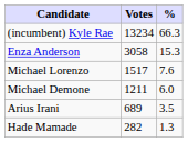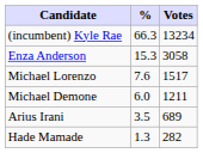 <table class="wikitable">
 <tr>
 <th style="background:#ddf; width:150px;">Candidate</th>
+<th style="background:#ddf;">%</th>
 <th style="background:#ddf;">Votes</th>
-<th style="background:#ddf;">%</th>
 </tr>
 <tr>
 <td>(incumbent) <a href='#'>Kyle Rae</a></td>
+<td>66.3</td>
 <td>13234</td>
-<td>66.3</td>
 </tr>
 <tr>
 <td><a href='#'>Enza Anderson</a></td>
+<td>15.3</td>
 <td>3058</td>
-<td>15.3</td>
 </tr>
 <tr>
 <td>Michael Lorenzo</td>
+<td>7.6</td>
 <td>1517</td>
-<td>7.6</td>
 </tr>
 <tr>
 <td>Michael Demone</td>
+<td>6.0</td>
 <td>1211</td>
-<td>6.0</td>
 </tr>
 <tr>
 <td>Arius Irani</td>
+<td>3.5</td>
 <td>689</td>
-<td>3.5</td>
 </tr>
 <tr>
 <td>Hade Mamade</td>
+<td>1.3</td>
 <td>282</td>
-<td>1.3</td>
 </tr>
 </table>
